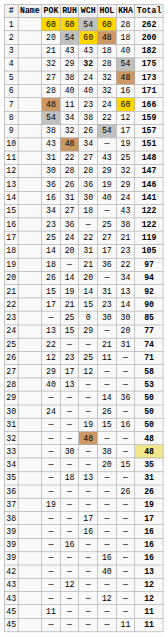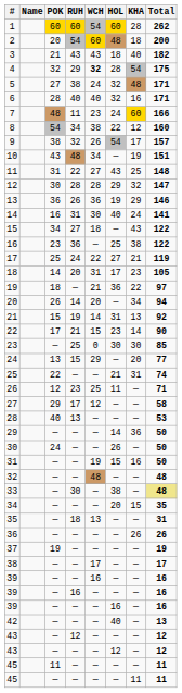 <table class="wikitable sortable" style="text-align:center;">
 <tr>
 <th>#</th>
 <th>Name</th>
 <th>POK</th>
 <th>RUH</th>
 <th>WCH</th>
 <th>HOL</th>
 <th>KHA</th>
 <th>Total</th>
 </tr>
 <tr>
 <td>1</td>
 <td align="left"></td>
 <td bgcolor="gold">60</td>
 <td bgcolor="gold">60</td>
 <td bgcolor="silver">54</td>
 <td bgcolor="gold">60</td>
 <td>28</td>
 <td><strong>262</strong></td>
 </tr>
 <tr>
 <td>2</td>
 <td align="left"></td>
 <td>20</td>
 <td bgcolor="silver">54</td>
 <td bgcolor="gold">60</td>
 <td bgcolor="CC9966">48</td>
 <td>18</td>
 <td><strong>200</strong></td>
 </tr>
 <tr>
 <td>3</td>
 <td align="left"></td>
 <td>21</td>
 <td>43</td>
 <td>43</td>
 <td>18</td>
 <td>40</td>
 <td><strong>182</strong></td>
 </tr>
 <tr>
 <td>4</td>
 <td align="left"></td>
 <td>32</td>
 <td>29</td>
 <td><strong>32</strong></td>
 <td>28</td>
 <td bgcolor="silver">54</td>
 <td><strong>175</strong></td>
 </tr>
 <tr>
 <td>5</td>
 <td align="left"></td>
 <td>27</td>
 <td>38</td>
 <td>24</td>
 <td>32</td>
 <td bgcolor="CC9966">48</td>
-<td><strong>173</strong></td>
+<td><strong>171</strong></td>
 </tr>
 <tr>
 <td>6</td>
 <td align="left"></td>
 <td>28</td>
 <td>40</td>
 <td>40</td>
 <td>32</td>
 <td>16</td>
 <td><strong>171</strong></td>
 </tr>
 <tr>
 <td>7</td>
 <td align="left"></td>
 <td bgcolor="CC9966">48</td>
 <td>11</td>
 <td>23</td>
 <td>24</td>
 <td bgcolor="gold">60</td>
 <td><strong>166</strong></td>
 </tr>
 <tr>
 <td>8</td>
 <td align="left"></td>
 <td bgcolor="silver">54</td>
 <td>34</td>
 <td>38</td>
 <td>22</td>
 <td>12</td>
-<td><strong>159</strong></td>
+<td><strong>160</strong></td>
 </tr>
 <tr>
 <td>9</td>
 <td align="left"></td>
 <td>38</td>
 <td>32</td>
 <td>26</td>
 <td bgcolor="silver">54</td>
 <td>17</td>
 <td><strong>157</strong></td>
 </tr>
 <tr>
 <td>10</td>
 <td align="left"></td>
 <td>43</td>
 <td bgcolor="CC9966">48</td>
 <td>34</td>
 <td>—</td>
 <td>19</td>
 <td><strong>151</strong></td>
 </tr>
 <tr>
 <td>11</td>
 <td align="left"></td>
 <td>31</td>
 <td>22</td>
 <td>27</td>
 <td>43</td>
 <td>25</td>
 <td><strong>148</strong></td>
 </tr>
 <tr>
 <td>12</td>
 <td align="left"></td>
 <td>30</td>
 <td>28</td>
 <td>28</td>
 <td>29</td>
 <td>32</td>
 <td><strong>147</strong></td>
 </tr>
 <tr>
 <td>13</td>
 <td align="left"></td>
 <td>36</td>
 <td>26</td>
 <td>36</td>
 <td>19</td>
 <td>29</td>
 <td><strong>146</strong></td>
 </tr>
 <tr>
 <td>14</td>
 <td align="left"></td>
 <td>16</td>
 <td>31</td>
 <td>30</td>
 <td>40</td>
 <td>24</td>
 <td><strong>141</strong></td>
 </tr>
 <tr>
 <td>15</td>
 <td align="left"></td>
 <td>34</td>
 <td>27</td>
 <td>18</td>
 <td>—</td>
 <td>43</td>
 <td><strong>122</strong></td>
 </tr>
 <tr>
 <td>16</td>
 <td align="left"></td>
 <td>23</td>
 <td>36</td>
 <td>—</td>
 <td>25</td>
 <td>38</td>
 <td><strong>122</strong></td>
 </tr>
 <tr>
 <td>17</td>
 <td align="left"></td>
 <td>25</td>
 <td>24</td>
 <td>22</td>
 <td>27</td>
 <td>21</td>
 <td><strong>119</strong></td>
 </tr>
 <tr>
 <td>18</td>
 <td align="left"></td>
 <td>14</td>
 <td>20</td>
 <td>31</td>
 <td>17</td>
 <td>23</td>
 <td><strong>105</strong></td>
 </tr>
 <tr>
 <td>19</td>
 <td align="left"></td>
 <td>18</td>
 <td>—</td>
 <td>21</td>
 <td>36</td>
 <td>22</td>
 <td><strong>97</strong></td>
 </tr>
 <tr>
 <td>20</td>
 <td align="left"></td>
 <td>26</td>
 <td>14</td>
 <td>20</td>
 <td>—</td>
 <td>34</td>
 <td><strong>94</strong></td>
 </tr>
 <tr>
 <td>21</td>
 <td align="left"></td>
 <td>15</td>
 <td>19</td>
 <td>14</td>
 <td>31</td>
 <td>13</td>
 <td><strong>92</strong></td>
 </tr>
 <tr>
 <td>22</td>
 <td align="left"></td>
 <td>17</td>
 <td>21</td>
 <td>15</td>
 <td>23</td>
 <td>14</td>
 <td><strong>90</strong></td>
 </tr>
 <tr>
 <td>23</td>
 <td align="left"></td>
 <td>—</td>
 <td>25</td>
 <td>0</td>
 <td>30</td>
 <td>30</td>
 <td><strong>85</strong></td>
 </tr>
 <tr>
 <td>24</td>
 <td align="left"></td>
 <td>13</td>
 <td>15</td>
 <td>29</td>
 <td>—</td>
 <td>20</td>
 <td><strong>77</strong></td>
 </tr>
 <tr>
 <td>25</td>
 <td align="left"></td>
 <td>22</td>
 <td>—</td>
 <td>—</td>
 <td>21</td>
 <td>31</td>
 <td><strong>74</strong></td>
 </tr>
 <tr>
 <td>26</td>
 <td align="left"></td>
 <td>12</td>
 <td>23</td>
 <td>25</td>
 <td>11</td>
 <td>—</td>
 <td><strong>71</strong></td>
 </tr>
 <tr>
 <td>27</td>
 <td align="left"></td>
 <td>29</td>
 <td>17</td>
 <td>12</td>
 <td>—</td>
 <td>—</td>
 <td><strong>58</strong></td>
 </tr>
 <tr>
 <td>28</td>
 <td align="left"></td>
 <td>40</td>
 <td>13</td>
 <td>—</td>
 <td>—</td>
 <td>—</td>
 <td><strong>53</strong></td>
 </tr>
 <tr>
 <td>29</td>
 <td align="left"></td>
 <td>—</td>
 <td>—</td>
 <td>—</td>
 <td>14</td>
 <td>36</td>
 <td><strong>50</strong></td>
 </tr>
 <tr>
 <td>30</td>
 <td align="left"></td>
 <td>24</td>
 <td>—</td>
 <td>—</td>
 <td>26</td>
 <td>—</td>
 <td><strong>50</strong></td>
 </tr>
 <tr>
 <td>31</td>
 <td align="left"></td>
 <td>—</td>
 <td>—</td>
 <td>19</td>
 <td>15</td>
 <td>16</td>
 <td><strong>50</strong></td>
 </tr>
 <tr>
 <td>32</td>
 <td align="left"></td>
 <td>—</td>
 <td>—</td>
 <td bgcolor="CC9966">48</td>
 <td>—</td>
 <td>—</td>
 <td><strong>48</strong></td>
 </tr>
 <tr>
 <td>33</td>
 <td align="left"></td>
 <td>—</td>
 <td>30</td>
 <td>—</td>
 <td>38</td>
 <td>—</td>
 <td style="background: khaki;"><strong>48</strong></td>
 </tr>
 <tr>
 <td>34</td>
 <td align="left"></td>
 <td>—</td>
 <td>—</td>
 <td>—</td>
 <td>20</td>
 <td>15</td>
 <td><strong>35</strong></td>
 </tr>
 <tr>
 <td>35</td>
 <td align="left"></td>
 <td>—</td>
 <td>18</td>
 <td>13</td>
 <td>—</td>
 <td>—</td>
 <td><strong>31</strong></td>
 </tr>
 <tr>
 <td>36</td>
 <td align="left"></td>
 <td>—</td>
 <td>—</td>
 <td>—</td>
 <td>—</td>
 <td>26</td>
 <td><strong>26</strong></td>
 </tr>
 <tr>
 <td>37</td>
 <td align="left"></td>
 <td>19</td>
 <td>—</td>
 <td>—</td>
 <td>—</td>
 <td>—</td>
 <td><strong>19</strong></td>
 </tr>
 <tr>
 <td>38</td>
 <td align="left"></td>
 <td>—</td>
 <td>—</td>
 <td>17</td>
 <td>—</td>
 <td>—</td>
 <td><strong>17</strong></td>
 </tr>
 <tr>
 <td>39</td>
 <td align="left"></td>
 <td>—</td>
 <td>—</td>
 <td>16</td>
 <td>—</td>
 <td>—</td>
 <td><strong>16</strong></td>
 </tr>
 <tr>
 <td>39</td>
 <td align="left"></td>
 <td>—</td>
 <td>16</td>
 <td>—</td>
 <td>—</td>
 <td>—</td>
 <td><strong>16</strong></td>
 </tr>
 <tr>
 <td>39</td>
 <td align="left"></td>
 <td>—</td>
 <td>—</td>
 <td>—</td>
 <td>16</td>
 <td>—</td>
 <td><strong>16</strong></td>
 </tr>
 <tr>
 <td>42</td>
 <td align="left"></td>
 <td>—</td>
 <td>—</td>
 <td>—</td>
 <td>40</td>
 <td>—</td>
 <td><strong>13</strong></td>
 </tr>
 <tr>
 <td>43</td>
 <td align="left"></td>
 <td>—</td>
 <td>12</td>
 <td>—</td>
 <td>—</td>
 <td>—</td>
 <td><strong>12</strong></td>
 </tr>
 <tr>
 <td>43</td>
 <td align="left"></td>
 <td>—</td>
 <td>—</td>
 <td>—</td>
 <td>12</td>
 <td>—</td>
 <td><strong>12</strong></td>
 </tr>
 <tr>
 <td>45</td>
 <td align="left"></td>
 <td>11</td>
 <td>—</td>
 <td>—</td>
 <td>—</td>
 <td>—</td>
 <td><strong>11</strong></td>
 </tr>
 <tr>
 <td>45</td>
 <td align="left"></td>
 <td>—</td>
 <td>—</td>
 <td>—</td>
 <td>—</td>
 <td>11</td>
 <td><strong>11</strong></td>
 </tr>
 </table>
